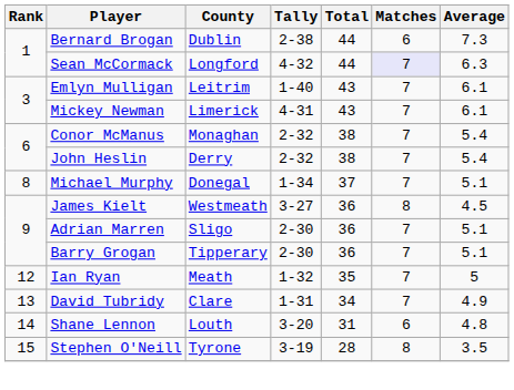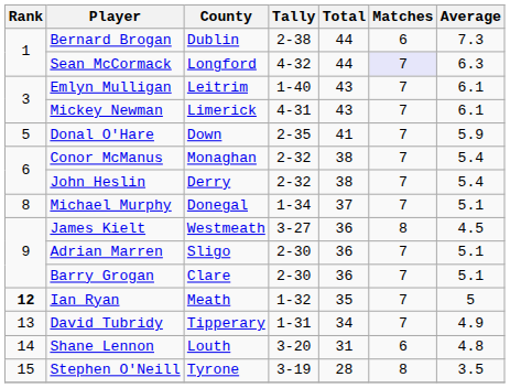 <table class="wikitable sortable">
 <tr>
 <th>Rank</th>
 <th>Player</th>
 <th>County</th>
 <th class="unsortable">Tally</th>
 <th>Total</th>
 <th>Matches</th>
 <th>Average</th>
 </tr>
 <tr>
 <td rowspan=2 align=center>1</td>
 <td><a href='#'>Bernard Brogan</a></td>
 <td> <a href='#'>Dublin</a></td>
 <td align=center>2-38</td>
 <td align=center>44</td>
 <td align=center>6</td>
 <td align=center>7.3</td>
 </tr>
 <tr>
 <td><a href='#'>Sean McCormack</a></td>
 <td> <a href='#'>Longford</a></td>
 <td align=center>4-32</td>
 <td align=center>44</td>
 <td align=center style="background: lavender;">7</td>
 <td align=center>6.3</td>
 </tr>
 <tr>
 <td rowspan=2 align=center>3</td>
 <td><a href='#'>Emlyn Mulligan</a></td>
 <td> <a href='#'>Leitrim</a></td>
 <td align=center>1-40</td>
 <td align=center>43</td>
 <td align=center>7</td>
 <td align=center>6.1</td>
 </tr>
 <tr>
 <td><a href='#'>Mickey Newman</a></td>
 <td> <a href='#'>Limerick</a></td>
 <td align=center>4-31</td>
 <td align=center>43</td>
 <td align=center>7</td>
 <td align=center>6.1</td>
+</tr>
+<tr>
+<td rowspan=1 align=center>5</td>
+<td><a href='#'>Donal O'Hare</a></td>
+<td> <a href='#'>Down</a></td>
+<td align=center>2-35</td>
+<td align=center>41</td>
+<td align=center>7</td>
+<td align=center>5.9</td>
 </tr>
 <tr>
 <td rowspan=2 align=center>6</td>
 <td><a href='#'>Conor McManus</a></td>
 <td> <a href='#'>Monaghan</a></td>
 <td align=center>2-32</td>
 <td align=center>38</td>
 <td align=center>7</td>
 <td align=center>5.4</td>
 </tr>
 <tr>
 <td><a href='#'>John Heslin</a></td>
 <td> <a href='#'>Derry</a></td>
 <td align=center>2-32</td>
 <td align=center>38</td>
 <td align=center>7</td>
 <td align=center>5.4</td>
 </tr>
 <tr>
 <td rowspan=1 align=center>8</td>
 <td><a href='#'>Michael Murphy</a></td>
 <td> <a href='#'>Donegal</a></td>
 <td align=center>1-34</td>
 <td align=center>37</td>
 <td align=center>7</td>
 <td align=center>5.1</td>
 </tr>
 <tr>
 <td rowspan=3 align=center>9</td>
 <td><a href='#'>James Kielt</a></td>
 <td> <a href='#'>Westmeath</a></td>
 <td align=center>3-27</td>
 <td align=center>36</td>
 <td align=center>8</td>
 <td align=center>4.5</td>
 </tr>
 <tr>
 <td><a href='#'>Adrian Marren</a></td>
 <td> <a href='#'>Sligo</a></td>
 <td align=center>2-30</td>
 <td align=center>36</td>
 <td align=center>7</td>
 <td align=center>5.1</td>
 </tr>
 <tr>
 <td><a href='#'>Barry Grogan</a></td>
-<td> <a href='#'>Tipperary</a></td>
+<td> <a href='#'>Clare</a></td>
 <td align=center>2-30</td>
 <td align=center>36</td>
 <td align=center>7</td>
 <td align=center>5.1</td>
 </tr>
 <tr>
-<td rowspan=1 align=center>12</td>
+<td rowspan=1 align=center><strong>12</strong></td>
 <td><a href='#'>Ian Ryan</a></td>
 <td> <a href='#'>Meath</a></td>
 <td align=center>1-32</td>
 <td align=center>35</td>
 <td align=center>7</td>
 <td align=center>5</td>
 </tr>
 <tr>
 <td rowspan=1 align=center>13</td>
 <td><a href='#'>David Tubridy</a></td>
-<td> <a href='#'>Clare</a></td>
+<td> <a href='#'>Tipperary</a></td>
 <td align=center>1-31</td>
 <td align=center>34</td>
 <td align=center>7</td>
 <td align=center>4.9</td>
 </tr>
 <tr>
 <td rowspan=1 align=center>14</td>
 <td><a href='#'>Shane Lennon</a></td>
 <td> <a href='#'>Louth</a></td>
 <td align=center>3-20</td>
 <td align=center>31</td>
 <td align=center>6</td>
 <td align=center>4.8</td>
 </tr>
 <tr>
 <td rowspan=1 align=center>15</td>
 <td><a href='#'>Stephen O'Neill</a></td>
 <td> <a href='#'>Tyrone</a></td>
 <td align=center>3-19</td>
 <td align=center>28</td>
 <td align=center>8</td>
 <td align=center>3.5</td>
 </tr>
 <tr>
 </tr>
 </table>
